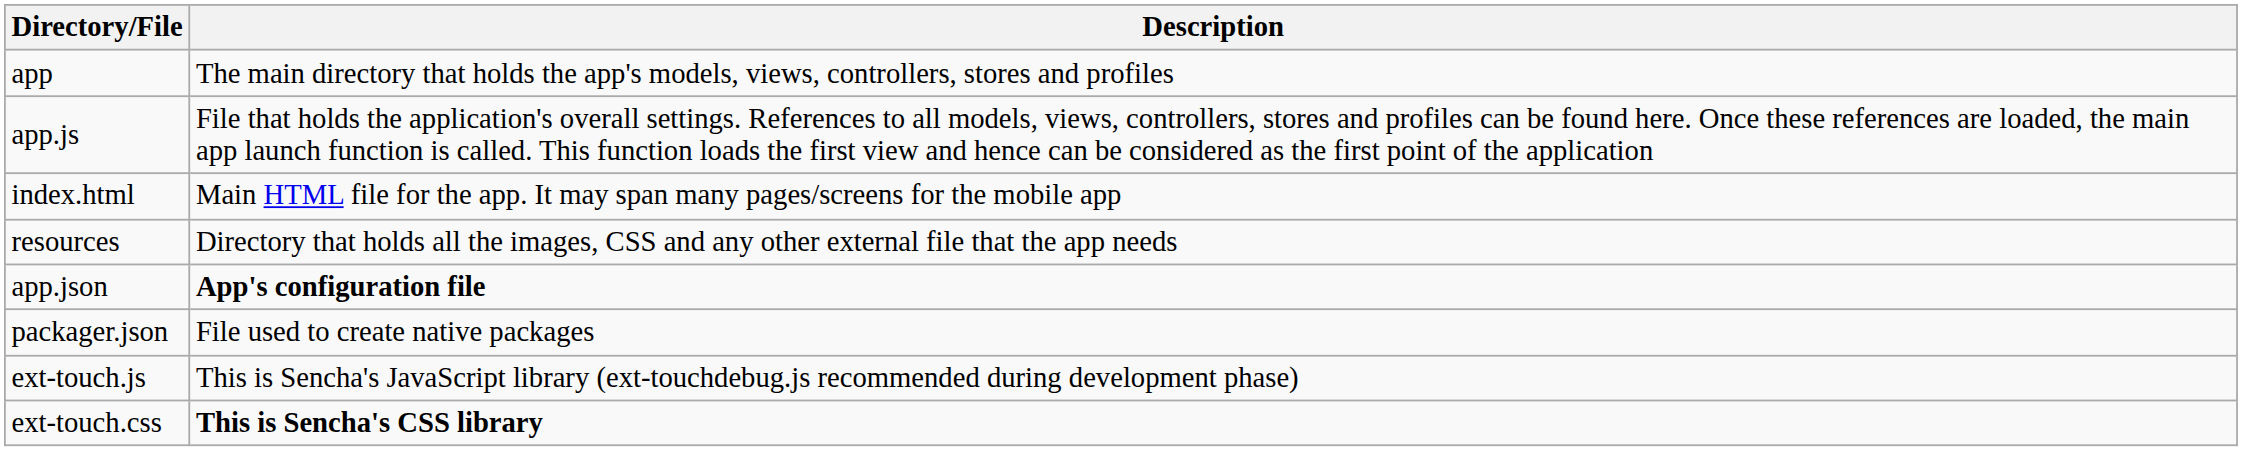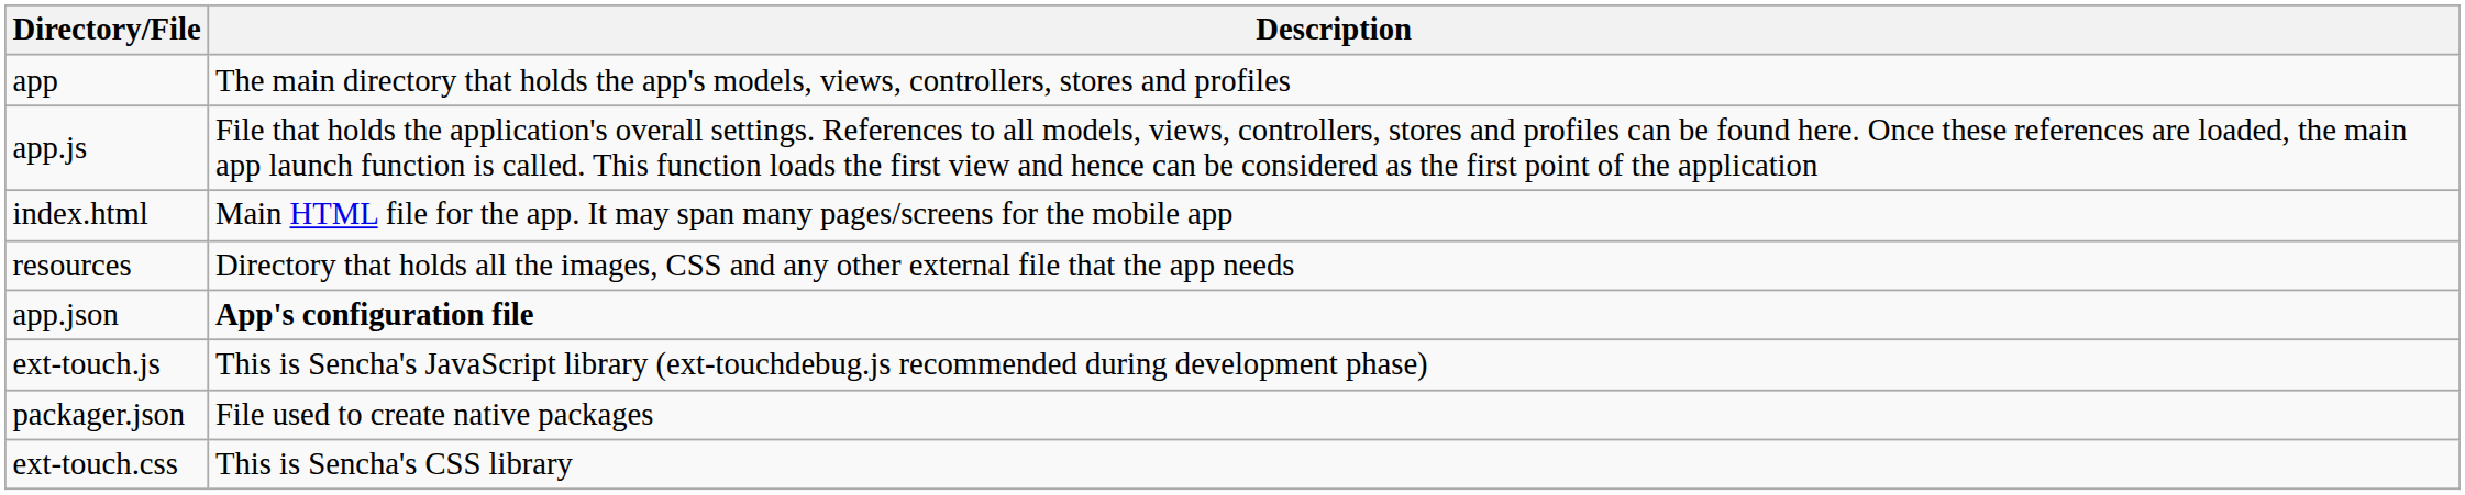 <table class="wikitable">
 <tr>
 <th>Directory/File</th>
 <th>Description</th>
 </tr>
 <tr>
 <td>app</td>
 <td>The main directory that holds the app's models, views, controllers, stores and profiles</td>
 </tr>
 <tr>
 <td>app.js</td>
 <td>File that holds the application's overall settings. References to all models, views, controllers, stores and profiles can be found here. Once these references are loaded, the main app launch function is called. This function loads the first view and hence can be considered as the first point of the application</td>
 </tr>
 <tr>
 <td>index.html</td>
 <td>Main <a href='#'>HTML</a> file for the app. It may span many pages/screens for the mobile app</td>
 </tr>
 <tr>
 <td>resources</td>
 <td>Directory that holds all the images, CSS and any other external file that the app needs</td>
 </tr>
 <tr>
 <td>app.json</td>
 <td><strong>App's configuration file</strong></td>
 </tr>
 <tr>
+<td>ext-touch.js</td>
+<td>This is Sencha's JavaScript library (ext-touchdebug.js recommended during development phase)</td>
+</tr>
+<tr>
 <td>packager.json</td>
 <td>File used to create native packages</td>
 </tr>
 <tr>
-<td>ext-touch.js</td>
-<td>This is Sencha's JavaScript library (ext-touchdebug.js recommended during development phase)</td>
-</tr>
-<tr>
 <td>ext-touch.css</td>
-<td><strong>This is Sencha's CSS library</strong></td>
+<td>This is Sencha's CSS library</td>
 </tr>
 </table>
